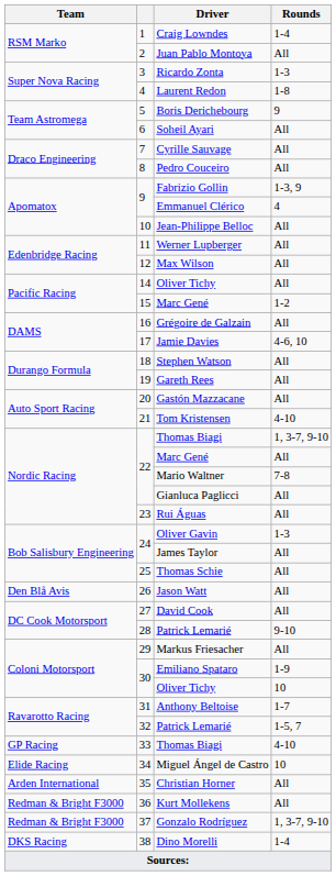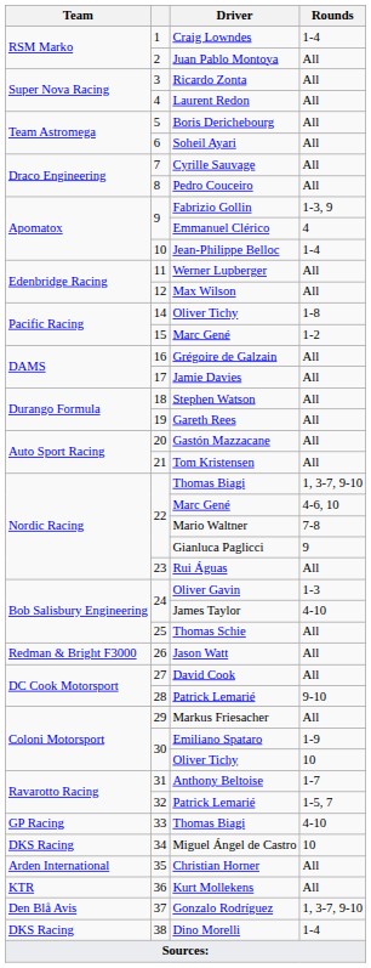 <table class="wikitable" style="font-size:85%">
 <tr>
 <th>Team</th>
 <th></th>
 <th>Driver</th>
 <th>Rounds</th>
 </tr>
 <tr>
 <td rowspan=2> <a href='#'>RSM Marko</a></td>
 <td>1</td>
 <td> <a href='#'>Craig Lowndes</a></td>
 <td>1-4</td>
 </tr>
 <tr>
 <td>2</td>
 <td> <a href='#'>Juan Pablo Montoya</a></td>
 <td>All</td>
 </tr>
 <tr>
 <td rowspan=2> <a href='#'>Super Nova Racing</a></td>
 <td>3</td>
 <td> <a href='#'>Ricardo Zonta</a></td>
-<td>1-3</td>
+<td>All</td>
 </tr>
 <tr>
 <td>4</td>
 <td> <a href='#'>Laurent Redon</a></td>
-<td>1-8</td>
+<td>All</td>
 </tr>
 <tr>
 <td rowspan=2> <a href='#'>Team Astromega</a></td>
 <td>5</td>
 <td> <a href='#'>Boris Derichebourg</a></td>
-<td>9</td>
+<td>All</td>
 </tr>
 <tr>
 <td>6</td>
 <td> <a href='#'>Soheil Ayari</a></td>
 <td>All</td>
 </tr>
 <tr>
 <td rowspan=2> <a href='#'>Draco Engineering</a></td>
 <td>7</td>
 <td> <a href='#'>Cyrille Sauvage</a></td>
 <td>All</td>
 </tr>
 <tr>
 <td>8</td>
 <td> <a href='#'>Pedro Couceiro</a></td>
 <td>All</td>
 </tr>
 <tr>
 <td rowspan=3> <a href='#'>Apomatox</a></td>
 <td rowspan=2>9</td>
 <td> <a href='#'>Fabrizio Gollin</a></td>
 <td>1-3, 9</td>
 </tr>
 <tr>
 <td> <a href='#'>Emmanuel Clérico</a></td>
 <td>4</td>
 </tr>
 <tr>
 <td>10</td>
 <td> <a href='#'>Jean-Philippe Belloc</a></td>
-<td>All</td>
+<td>1-4</td>
 </tr>
 <tr>
 <td rowspan=2> <a href='#'>Edenbridge Racing</a></td>
 <td>11</td>
 <td> <a href='#'>Werner Lupberger</a></td>
 <td>All</td>
 </tr>
 <tr>
 <td>12</td>
 <td> <a href='#'>Max Wilson</a></td>
 <td>All</td>
 </tr>
 <tr>
 <td rowspan=2> <a href='#'>Pacific Racing</a></td>
 <td>14</td>
 <td> <a href='#'>Oliver Tichy</a></td>
-<td>All</td>
+<td>1-8</td>
 </tr>
 <tr>
 <td>15</td>
 <td> <a href='#'>Marc Gené</a></td>
 <td>1-2</td>
 </tr>
 <tr>
 <td rowspan=2> <a href='#'>DAMS</a></td>
 <td>16</td>
 <td> <a href='#'>Grégoire de Galzain</a></td>
 <td>All</td>
 </tr>
 <tr>
 <td>17</td>
 <td> <a href='#'>Jamie Davies</a></td>
-<td>4-6, 10</td>
+<td>All</td>
 </tr>
 <tr>
 <td rowspan=2> <a href='#'>Durango Formula</a></td>
 <td>18</td>
 <td> <a href='#'>Stephen Watson</a></td>
 <td>All</td>
 </tr>
 <tr>
 <td>19</td>
 <td> <a href='#'>Gareth Rees</a></td>
 <td>All</td>
 </tr>
 <tr>
 <td rowspan=2> <a href='#'>Auto Sport Racing</a></td>
 <td>20</td>
 <td> <a href='#'>Gastón Mazzacane</a></td>
 <td>All</td>
 </tr>
 <tr>
 <td>21</td>
 <td> <a href='#'>Tom Kristensen</a></td>
-<td>4-10</td>
+<td>All</td>
 </tr>
 <tr>
 <td rowspan=5> <a href='#'>Nordic Racing</a></td>
 <td rowspan=4>22</td>
 <td> <a href='#'>Thomas Biagi</a></td>
 <td>1, 3-7, 9-10</td>
 </tr>
 <tr>
 <td> <a href='#'>Marc Gené</a></td>
-<td>All</td>
+<td>4-6, 10</td>
 </tr>
 <tr>
 <td> Mario Waltner</td>
 <td>7-8</td>
 </tr>
 <tr>
 <td> Gianluca Paglicci</td>
-<td>All</td>
+<td>9</td>
 </tr>
 <tr>
 <td>23</td>
 <td> <a href='#'>Rui Águas</a></td>
 <td>All</td>
 </tr>
 <tr>
 <td rowspan=3> <a href='#'>Bob Salisbury Engineering</a></td>
 <td rowspan=2>24</td>
 <td> <a href='#'>Oliver Gavin</a></td>
 <td>1-3</td>
 </tr>
 <tr>
 <td> James Taylor</td>
-<td>All</td>
+<td>4-10</td>
 </tr>
 <tr>
 <td>25</td>
 <td> <a href='#'>Thomas Schie</a></td>
 <td>All</td>
 </tr>
 <tr>
-<td> <a href='#'>Den Blå Avis</a></td>
+<td> <a href='#'>Redman & Bright F3000</a></td>
 <td>26</td>
 <td> <a href='#'>Jason Watt</a></td>
 <td>All</td>
 </tr>
 <tr>
 <td rowspan=2> <a href='#'>DC Cook Motorsport</a></td>
 <td>27</td>
 <td> <a href='#'>David Cook</a></td>
 <td>All</td>
 </tr>
 <tr>
 <td>28</td>
 <td> <a href='#'>Patrick Lemarié</a></td>
 <td>9-10</td>
 </tr>
 <tr>
 <td rowspan=3> <a href='#'>Coloni Motorsport</a></td>
 <td>29</td>
 <td> Markus Friesacher</td>
 <td>All</td>
 </tr>
 <tr>
 <td rowspan=2>30</td>
 <td> <a href='#'>Emiliano Spataro</a></td>
 <td>1-9</td>
 </tr>
 <tr>
 <td> <a href='#'>Oliver Tichy</a></td>
 <td>10</td>
 </tr>
 <tr>
 <td rowspan=2> <a href='#'>Ravarotto Racing</a></td>
 <td>31</td>
 <td> <a href='#'>Anthony Beltoise</a></td>
 <td>1-7</td>
 </tr>
 <tr>
 <td>32</td>
 <td> <a href='#'>Patrick Lemarié</a></td>
 <td>1-5, 7</td>
 </tr>
 <tr>
 <td> <a href='#'>GP Racing</a></td>
 <td>33</td>
 <td> <a href='#'>Thomas Biagi</a></td>
 <td>4-10</td>
 </tr>
 <tr>
-<td> <a href='#'>Elide Racing</a></td>
+<td> <a href='#'>DKS Racing</a></td>
 <td>34</td>
 <td> Miguel Ángel de Castro</td>
 <td>10</td>
 </tr>
 <tr>
 <td> <a href='#'>Arden International</a></td>
 <td>35</td>
 <td> <a href='#'>Christian Horner</a></td>
 <td>All</td>
 </tr>
 <tr>
-<td> <a href='#'>Redman & Bright F3000</a></td>
+<td> <a href='#'>KTR</a></td>
 <td>36</td>
 <td> <a href='#'>Kurt Mollekens</a></td>
 <td>All</td>
 </tr>
 <tr>
-<td> <a href='#'>Redman & Bright F3000</a></td>
+<td> <a href='#'>Den Blå Avis</a></td>
 <td>37</td>
 <td> <a href='#'>Gonzalo Rodríguez</a></td>
 <td>1, 3-7, 9-10</td>
 </tr>
 <tr>
 <td> <a href='#'>DKS Racing</a></td>
 <td>38</td>
 <td> <a href='#'>Dino Morelli</a></td>
 <td>1-4</td>
 </tr>
 <tr class="sortbottom">
 <td colspan="4" style="background-color:#EAECF0;text-align:center"><strong>Sources:</strong></td>
 </tr>
 </table>
